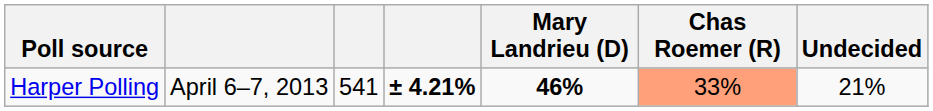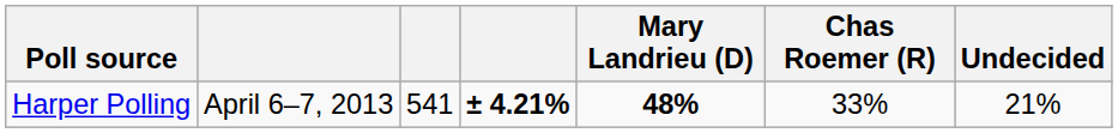 <table class="wikitable" style="text-align:center">
 <tr valign= bottom>
 <th>Poll source</th>
 <th></th>
 <th></th>
 <th></th>
 <th style="width:100px;">Mary<br>Landrieu (D)</th>
 <th style="width:100px;">Chas<br>Roemer (R)</th>
 <th>Undecided</th>
 </tr>
 <tr>
 <td align=left><a href='#'>Harper Polling</a></td>
 <td>April 6–7, 2013</td>
 <td>541</td>
 <td><strong>± 4.21%</strong></td>
-<td><strong>46%</strong></td>
-<td style="background: lightsalmon;">33%</td>
+<td><strong>48%</strong></td>
+<td>33%</td>
 <td>21%</td>
 </tr>
 </table>
